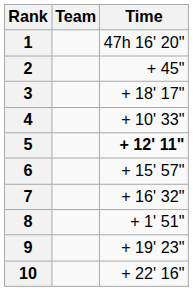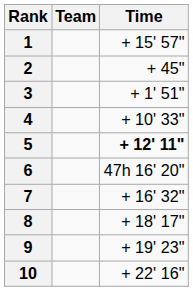 <table class="wikitable">
 <tr>
 <th scope="col">Rank</th>
 <th scope="col">Team</th>
 <th scope="col">Time</th>
 </tr>
 <tr>
 <th scope="row">1</th>
 <td> </td>
-<td align="right">47h 16' 20"</td>
+<td align="right">+ 15' 57"</td>
 </tr>
 <tr>
 <th scope="row">2</th>
 <td> </td>
 <td align="right">+ 45"</td>
 </tr>
 <tr>
 <th scope="row">3</th>
 <td> </td>
-<td align="right">+ 18' 17"</td>
+<td align="right">+ 1' 51"</td>
 </tr>
 <tr>
 <th scope="row">4</th>
 <td> </td>
 <td align="right">+ 10' 33"</td>
 </tr>
 <tr>
 <th scope="row">5</th>
 <td> </td>
 <td align="right"><strong>+ 12' 11"</strong></td>
 </tr>
 <tr>
 <th scope="row">6</th>
 <td> </td>
-<td align="right">+ 15' 57"</td>
+<td align="right">47h 16' 20"</td>
 </tr>
 <tr>
 <th scope="row">7</th>
 <td> </td>
 <td align="right">+ 16' 32"</td>
 </tr>
 <tr>
 <th scope="row">8</th>
 <td> </td>
-<td align="right">+ 1' 51"</td>
+<td align="right">+ 18' 17"</td>
 </tr>
 <tr>
 <th scope="row">9</th>
 <td> </td>
 <td align="right">+ 19' 23"</td>
 </tr>
 <tr>
 <th scope="row">10</th>
 <td> </td>
 <td align="right">+ 22' 16"</td>
 </tr>
 </table>
